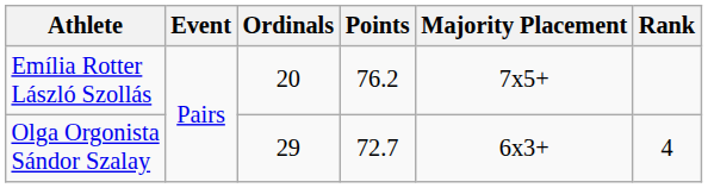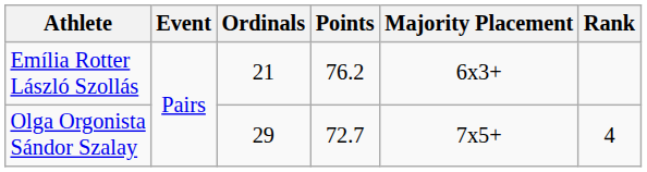 <table class="wikitable" border="1" style="font-size:90%">
 <tr>
 <th>Athlete</th>
 <th>Event</th>
 <th>Ordinals</th>
 <th>Points</th>
 <th>Majority Placement</th>
 <th>Rank</th>
 </tr>
 <tr align=center>
 <td align=left><a href='#'>Emília Rotter</a><br><a href='#'>László Szollás</a></td>
 <td rowspan="2"><a href='#'>Pairs</a></td>
-<td>20</td>
+<td>21</td>
 <td>76.2</td>
-<td>7x5+</td>
+<td>6x3+</td>
 <td></td>
 </tr>
 <tr align=center>
 <td align=left><a href='#'>Olga Orgonista</a><br><a href='#'>Sándor Szalay</a></td>
 <td>29</td>
 <td>72.7</td>
-<td>6x3+</td>
+<td>7x5+</td>
 <td>4</td>
 </tr>
 </table>
